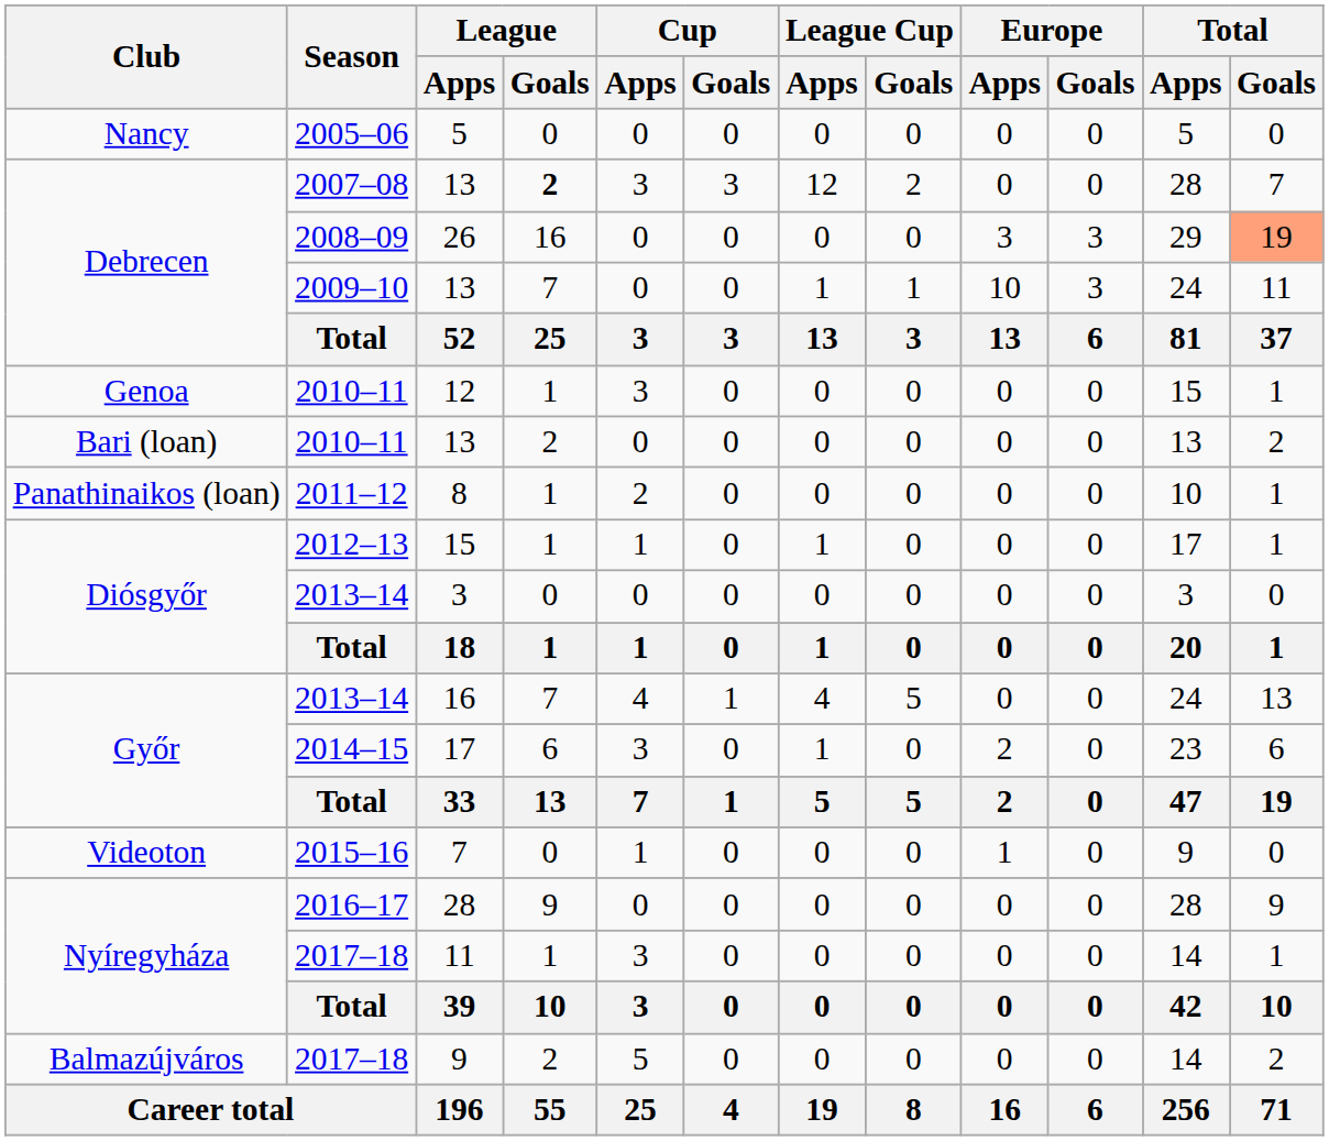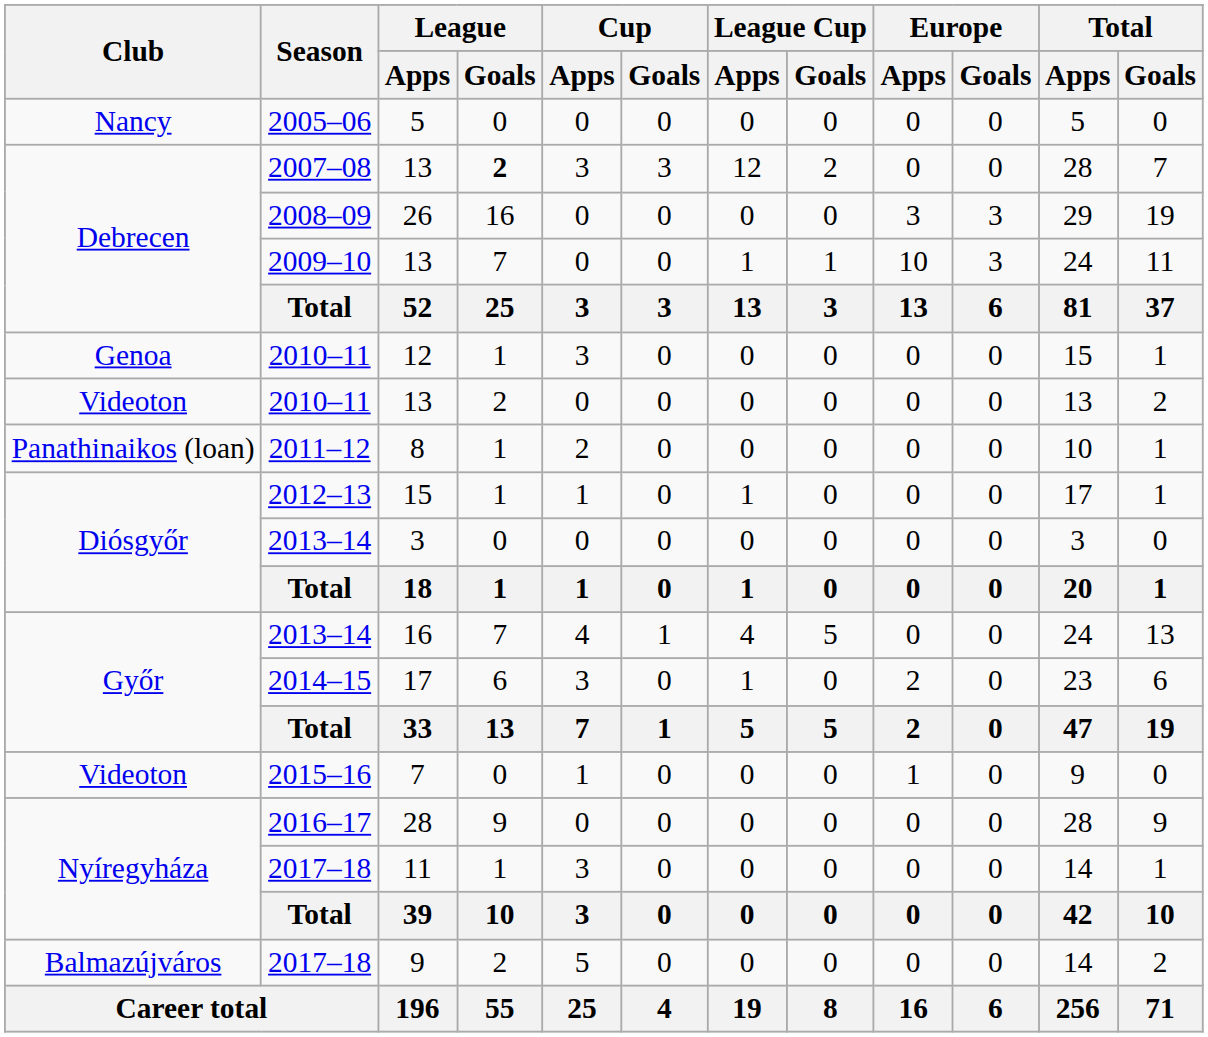 <table class="wikitable" style="text-align:center">
 <tr>
 <th rowspan="2">Club</th>
 <th rowspan="2">Season</th>
 <th colspan="2">League</th>
 <th colspan="2">Cup</th>
 <th colspan="2">League Cup</th>
 <th colspan="2">Europe</th>
 <th colspan="2">Total</th>
 </tr>
 <tr>
 <th>Apps</th>
 <th>Goals</th>
 <th>Apps</th>
 <th>Goals</th>
 <th>Apps</th>
 <th>Goals</th>
 <th>Apps</th>
 <th>Goals</th>
 <th>Apps</th>
 <th>Goals</th>
 </tr>
 <tr>
 <td><a href='#'>Nancy</a></td>
 <td><a href='#'>2005–06</a></td>
 <td>5</td>
 <td>0</td>
 <td>0</td>
 <td>0</td>
 <td>0</td>
 <td>0</td>
 <td>0</td>
 <td>0</td>
 <td>5</td>
 <td>0</td>
 </tr>
 <tr>
 <td rowspan="4"><a href='#'>Debrecen</a></td>
 <td><a href='#'>2007–08</a></td>
 <td>13</td>
 <td><strong>2</strong></td>
 <td>3</td>
 <td>3</td>
 <td>12</td>
 <td>2</td>
 <td>0</td>
 <td>0</td>
 <td>28</td>
 <td>7</td>
 </tr>
 <tr>
 <td><a href='#'>2008–09</a></td>
 <td>26</td>
 <td>16</td>
 <td>0</td>
 <td>0</td>
 <td>0</td>
 <td>0</td>
 <td>3</td>
 <td>3</td>
 <td>29</td>
-<td style="background: lightsalmon;">19</td>
+<td>19</td>
 </tr>
 <tr>
 <td><a href='#'>2009–10</a></td>
 <td>13</td>
 <td>7</td>
 <td>0</td>
 <td>0</td>
 <td>1</td>
 <td>1</td>
 <td>10</td>
 <td>3</td>
 <td>24</td>
 <td>11</td>
 </tr>
 <tr>
 <th>Total</th>
 <th>52</th>
 <th>25</th>
 <th>3</th>
 <th>3</th>
 <th>13</th>
 <th>3</th>
 <th>13</th>
 <th>6</th>
 <th>81</th>
 <th>37</th>
 </tr>
 <tr>
 <td><a href='#'>Genoa</a></td>
 <td><a href='#'>2010–11</a></td>
 <td>12</td>
 <td>1</td>
 <td>3</td>
 <td>0</td>
 <td>0</td>
 <td>0</td>
 <td>0</td>
 <td>0</td>
 <td>15</td>
 <td>1</td>
 </tr>
 <tr>
-<td><a href='#'>Bari</a> (loan)</td>
+<td><a href='#'>Videoton</a></td>
 <td><a href='#'>2010–11</a></td>
 <td>13</td>
 <td>2</td>
 <td>0</td>
 <td>0</td>
 <td>0</td>
 <td>0</td>
 <td>0</td>
 <td>0</td>
 <td>13</td>
 <td>2</td>
 </tr>
 <tr>
 <td><a href='#'>Panathinaikos</a> (loan)</td>
 <td><a href='#'>2011–12</a></td>
 <td>8</td>
 <td>1</td>
 <td>2</td>
 <td>0</td>
 <td>0</td>
 <td>0</td>
 <td>0</td>
 <td>0</td>
 <td>10</td>
 <td>1</td>
 </tr>
 <tr>
 <td rowspan="3"><a href='#'>Diósgyőr</a></td>
 <td><a href='#'>2012–13</a></td>
 <td>15</td>
 <td>1</td>
 <td>1</td>
 <td>0</td>
 <td>1</td>
 <td>0</td>
 <td>0</td>
 <td>0</td>
 <td>17</td>
 <td>1</td>
 </tr>
 <tr>
 <td><a href='#'>2013–14</a></td>
 <td>3</td>
 <td>0</td>
 <td>0</td>
 <td>0</td>
 <td>0</td>
 <td>0</td>
 <td>0</td>
 <td>0</td>
 <td>3</td>
 <td>0</td>
 </tr>
 <tr>
 <th>Total</th>
 <th>18</th>
 <th>1</th>
 <th>1</th>
 <th>0</th>
 <th>1</th>
 <th>0</th>
 <th>0</th>
 <th>0</th>
 <th>20</th>
 <th>1</th>
 </tr>
 <tr>
 <td rowspan="3"><a href='#'>Győr</a></td>
 <td><a href='#'>2013–14</a></td>
 <td>16</td>
 <td>7</td>
 <td>4</td>
 <td>1</td>
 <td>4</td>
 <td>5</td>
 <td>0</td>
 <td>0</td>
 <td>24</td>
 <td>13</td>
 </tr>
 <tr>
 <td><a href='#'>2014–15</a></td>
 <td>17</td>
 <td>6</td>
 <td>3</td>
 <td>0</td>
 <td>1</td>
 <td>0</td>
 <td>2</td>
 <td>0</td>
 <td>23</td>
 <td>6</td>
 </tr>
 <tr>
 <th>Total</th>
 <th>33</th>
 <th>13</th>
 <th>7</th>
 <th>1</th>
 <th>5</th>
 <th>5</th>
 <th>2</th>
 <th>0</th>
 <th>47</th>
 <th>19</th>
 </tr>
 <tr>
 <td><a href='#'>Videoton</a></td>
 <td><a href='#'>2015–16</a></td>
 <td>7</td>
 <td>0</td>
 <td>1</td>
 <td>0</td>
 <td>0</td>
 <td>0</td>
 <td>1</td>
 <td>0</td>
 <td>9</td>
 <td>0</td>
 </tr>
 <tr>
 <td rowspan="3"><a href='#'>Nyíregyháza</a></td>
 <td><a href='#'>2016–17</a></td>
 <td>28</td>
 <td>9</td>
 <td>0</td>
 <td>0</td>
 <td>0</td>
 <td>0</td>
 <td>0</td>
 <td>0</td>
 <td>28</td>
 <td>9</td>
 </tr>
 <tr>
 <td><a href='#'>2017–18</a></td>
 <td>11</td>
 <td>1</td>
 <td>3</td>
 <td>0</td>
 <td>0</td>
 <td>0</td>
 <td>0</td>
 <td>0</td>
 <td>14</td>
 <td>1</td>
 </tr>
 <tr>
 <th>Total</th>
 <th>39</th>
 <th>10</th>
 <th>3</th>
 <th>0</th>
 <th>0</th>
 <th>0</th>
 <th>0</th>
 <th>0</th>
 <th>42</th>
 <th>10</th>
 </tr>
 <tr>
 <td><a href='#'>Balmazújváros</a></td>
 <td><a href='#'>2017–18</a></td>
 <td>9</td>
 <td>2</td>
 <td>5</td>
 <td>0</td>
 <td>0</td>
 <td>0</td>
 <td>0</td>
 <td>0</td>
 <td>14</td>
 <td>2</td>
 </tr>
 <tr>
 <th colspan="2">Career total</th>
 <th>196</th>
 <th>55</th>
 <th>25</th>
 <th>4</th>
 <th>19</th>
 <th>8</th>
 <th>16</th>
 <th>6</th>
 <th>256</th>
 <th>71</th>
 </tr>
 </table>
